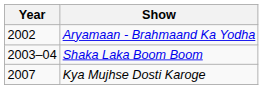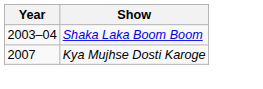 <table class="wikitable sortable" style="font-size:90%">
 <tr style="text-align:center;">
 <th>Year</th>
 <th>Show</th>
-</tr>
-<tr>
-<td>2002</td>
-<td><em><a href='#'>Aryamaan - Brahmaand Ka Yodha</a></em></td>
 </tr>
 <tr>
 <td>2003–04</td>
 <td><em><a href='#'>Shaka Laka Boom Boom</a></em></td>
 </tr>
 <tr>
 <td>2007</td>
 <td><em>Kya Mujhse Dosti Karoge</em></td>
 </tr>
 </table>
